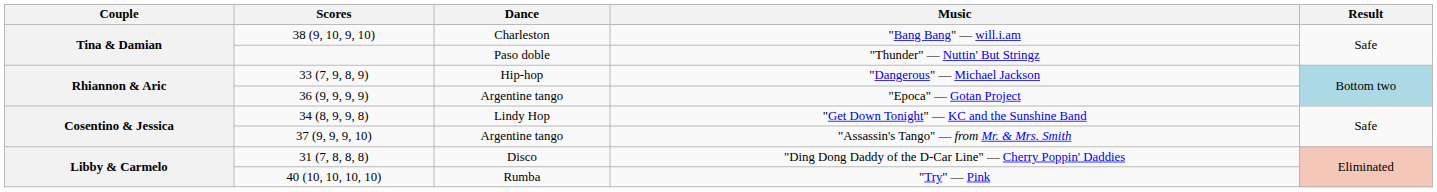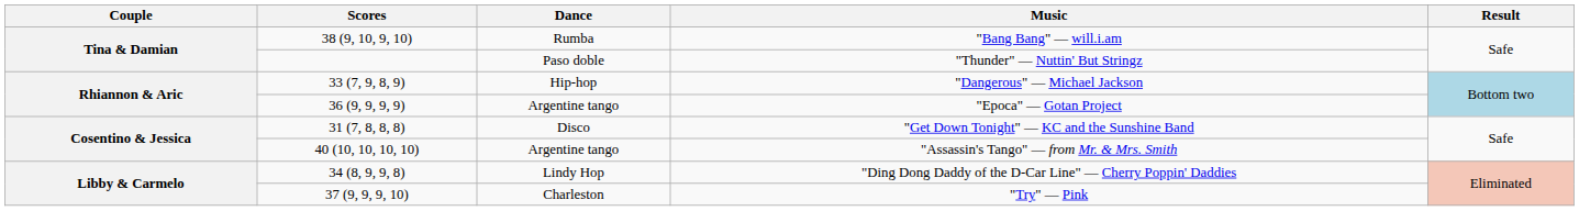 <table class="wikitable sortable" style="text-align:center; width: 90%">
 <tr>
 <th scope="col">Couple</th>
 <th scope="col">Scores</th>
 <th scope="col" class="unsortable">Dance</th>
 <th scope="col" class="unsortable">Music</th>
 <th scope="col" class="unsortable">Result</th>
 </tr>
 <tr>
 <th scope="row" rowspan=2>Tina & Damian</th>
 <td>38 (9, 10, 9, 10)</td>
-<td>Charleston</td>
+<td>Rumba</td>
 <td>"<a href='#'>Bang Bang</a>" — <a href='#'>will.i.am</a></td>
 <td rowspan="2">Safe</td>
 </tr>
 <tr>
 <td></td>
 <td>Paso doble</td>
 <td>"Thunder" — <a href='#'>Nuttin' But Stringz</a></td>
 </tr>
 <tr>
 <th scope="row" rowspan=2>Rhiannon & Aric</th>
 <td>33 (7, 9, 8, 9)</td>
 <td>Hip-hop</td>
 <td>"<a href='#'>Dangerous</a>" — <a href='#'>Michael Jackson</a></td>
 <td rowspan="2" bgcolor="lightblue">Bottom two</td>
 </tr>
 <tr>
 <td>36 (9, 9, 9, 9)</td>
 <td>Argentine tango</td>
 <td>"Epoca" — <a href='#'>Gotan Project</a></td>
 </tr>
 <tr>
 <th scope="row" rowspan=2>Cosentino & Jessica</th>
-<td>34 (8, 9, 9, 8)</td>
-<td>Lindy Hop</td>
+<td>31 (7, 8, 8, 8)</td>
+<td>Disco</td>
 <td>"<a href='#'>Get Down Tonight</a>" — <a href='#'>KC and the Sunshine Band</a></td>
 <td rowspan="2">Safe</td>
 </tr>
 <tr>
-<td>37 (9, 9, 9, 10)</td>
+<td>40 (10, 10, 10, 10)</td>
 <td>Argentine tango</td>
 <td>"Assassin's Tango" — <em>from <a href='#'>Mr. & Mrs. Smith</a></em></td>
 </tr>
 <tr>
 <th scope="row" rowspan=2>Libby & Carmelo</th>
-<td>31 (7, 8, 8, 8)</td>
-<td>Disco</td>
+<td>34 (8, 9, 9, 8)</td>
+<td>Lindy Hop</td>
 <td>"Ding Dong Daddy of the D-Car Line" — <a href='#'>Cherry Poppin' Daddies</a></td>
 <td rowspan="2" bgcolor="f4c7b8">Eliminated</td>
 </tr>
 <tr>
-<td>40 (10, 10, 10, 10)</td>
-<td>Rumba</td>
+<td>37 (9, 9, 9, 10)</td>
+<td>Charleston</td>
 <td>"<a href='#'>Try</a>" — <a href='#'>Pink</a></td>
 </tr>
 </table>
